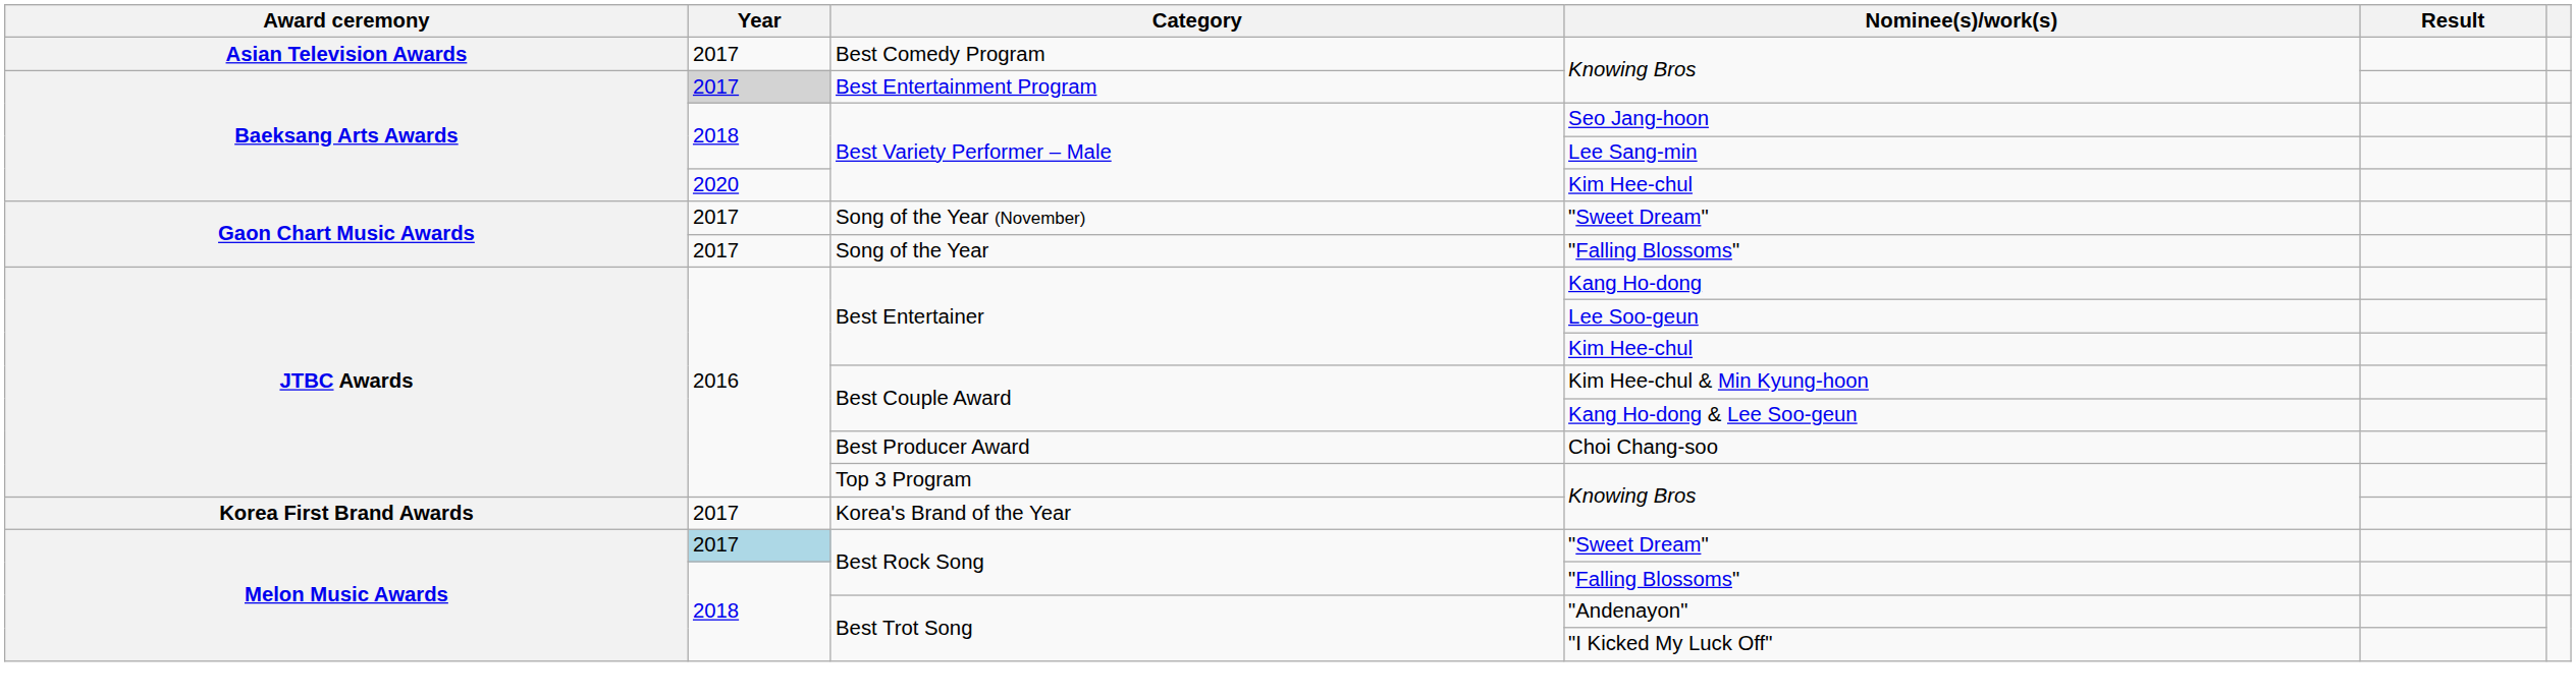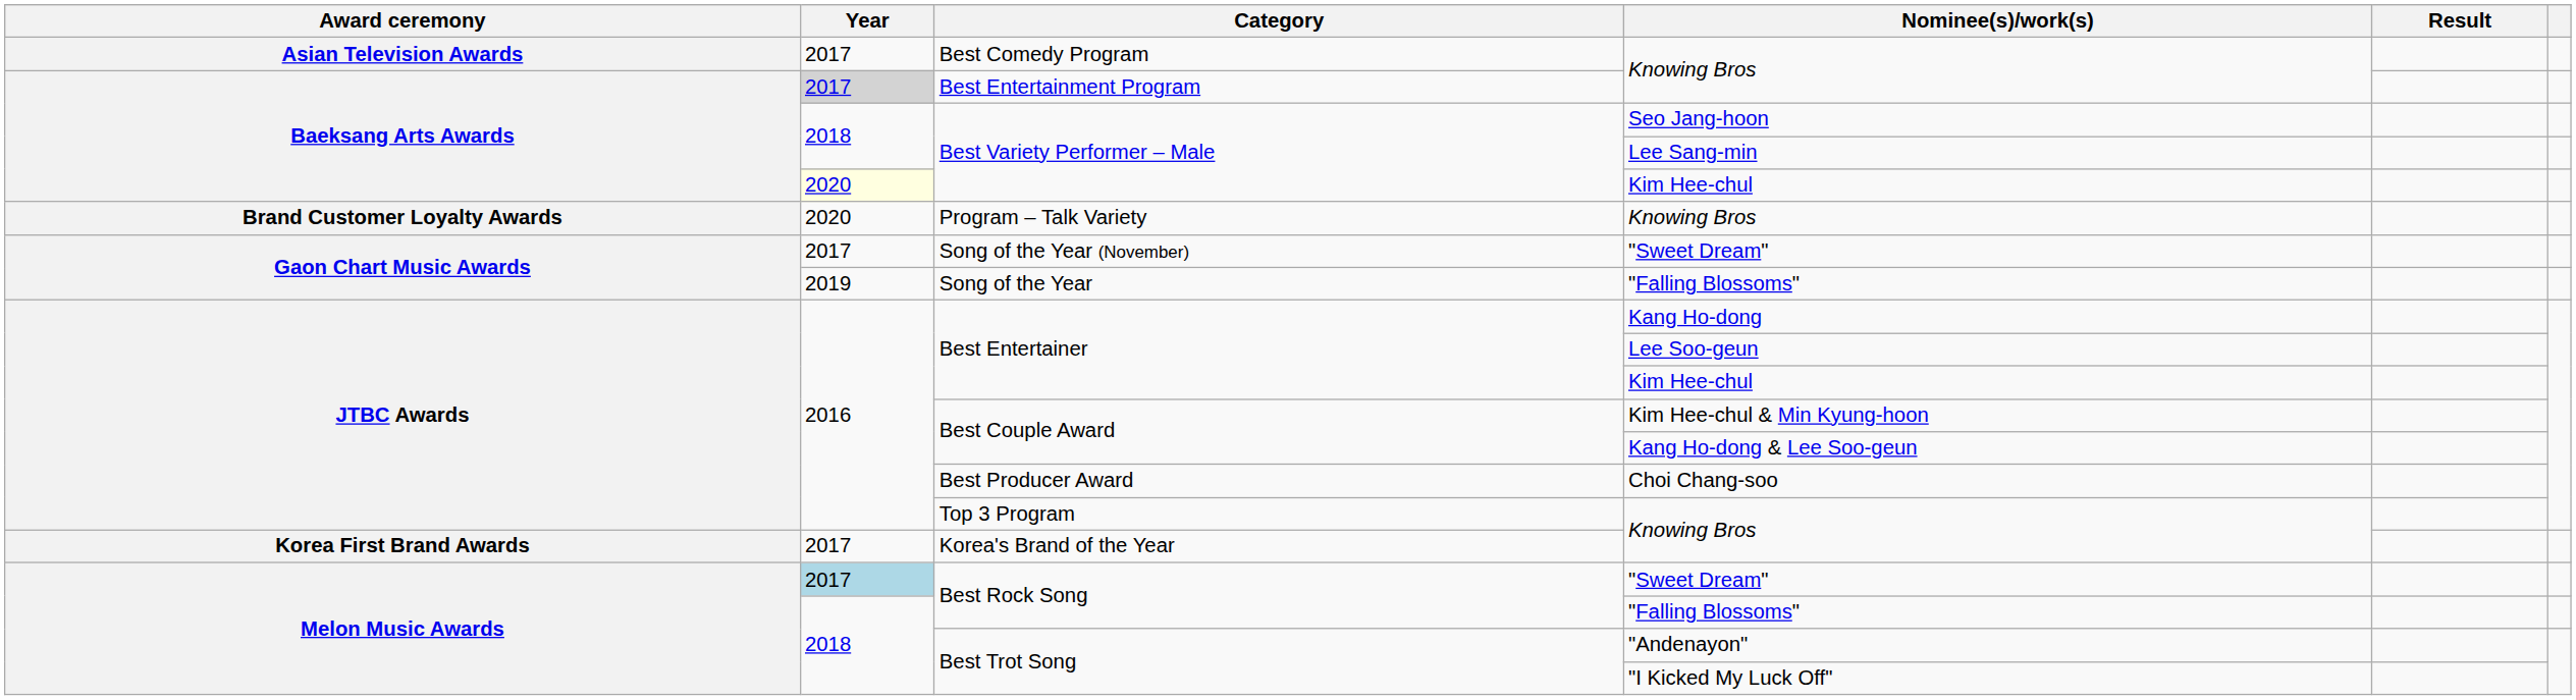 <table class="wikitable sortable plainrowheaders" style="width: 100%">
 <tr style="background:#ccc; text-align:center;">
 <th scope="col">Award ceremony</th>
 <th scope="col">Year</th>
 <th scope="col">Category</th>
 <th scope="col">Nominee(s)/work(s)</th>
 <th scope="col">Result</th>
 <th scope="col" class="unsortable"></th>
 </tr>
 <tr>
 <th scope="row"><a href='#'>Asian Television Awards</a></th>
 <td>2017</td>
 <td>Best Comedy Program</td>
 <td rowspan="2"><em>Knowing Bros</em></td>
 <td></td>
 <td style="text-align:center;"></td>
 </tr>
 <tr>
 <th scope="row" rowspan="4"><a href='#'>Baeksang Arts Awards</a></th>
 <td style="background: lightgrey;"><a href='#'>2017</a></td>
 <td><a href='#'>Best Entertainment Program</a></td>
 <td></td>
 <td style="text-align:center;"></td>
 </tr>
 <tr>
 <td rowspan="2"><a href='#'>2018</a></td>
 <td rowspan="3"><a href='#'>Best Variety Performer – Male</a></td>
 <td><a href='#'>Seo Jang-hoon</a></td>
 <td></td>
 <td style="text-align:center;"></td>
 </tr>
 <tr>
 <td><a href='#'>Lee Sang-min</a></td>
 <td></td>
 <td style="text-align:center;"></td>
 </tr>
 <tr>
-<td><a href='#'>2020</a></td>
+<td style="background: lightyellow;"><a href='#'>2020</a></td>
 <td><a href='#'>Kim Hee-chul</a></td>
+<td></td>
+<td style="text-align:center;"></td>
+</tr>
+<tr>
+<th scope="row">Brand Customer Loyalty Awards</th>
+<td>2020</td>
+<td>Program – Talk Variety</td>
+<td><em>Knowing Bros</em></td>
 <td></td>
 <td style="text-align:center;"></td>
 </tr>
 <tr>
 <th scope="row" rowspan="2"><a href='#'>Gaon Chart Music Awards</a></th>
 <td>2017</td>
 <td>Song of the Year <small>(November)</small></td>
 <td>"<a href='#'>Sweet Dream</a>"</td>
 <td></td>
 <td style="text-align:center;"></td>
 </tr>
 <tr>
-<td>2017</td>
+<td>2019</td>
 <td>Song of the Year </td>
 <td>"<a href='#'>Falling Blossoms</a>"</td>
 <td></td>
 <td style="text-align:center;"></td>
 </tr>
 <tr>
 <th scope="row" rowspan="7"><a href='#'>JTBC</a> Awards</th>
 <td rowspan="7">2016</td>
 <td rowspan="3">Best Entertainer</td>
 <td><a href='#'>Kang Ho-dong</a></td>
 <td></td>
 <td style="text-align:center;" rowspan="7"></td>
 </tr>
 <tr>
 <td><a href='#'>Lee Soo-geun</a></td>
 <td></td>
 </tr>
 <tr>
 <td><a href='#'>Kim Hee-chul</a></td>
 <td></td>
 </tr>
 <tr>
 <td rowspan="2">Best Couple Award</td>
 <td>Kim Hee-chul & <a href='#'>Min Kyung-hoon</a></td>
 <td></td>
 </tr>
 <tr>
 <td><a href='#'>Kang Ho-dong</a> & <a href='#'>Lee Soo-geun</a></td>
 <td></td>
 </tr>
 <tr>
 <td>Best Producer Award</td>
 <td>Choi Chang-soo</td>
 <td></td>
 </tr>
 <tr>
 <td>Top 3 Program</td>
 <td rowspan="2"><em>Knowing Bros</em></td>
 <td></td>
 </tr>
 <tr>
 <th scope="row">Korea First Brand Awards</th>
 <td>2017</td>
 <td>Korea's Brand of the Year</td>
 <td></td>
 <td style="text-align:center;"></td>
 </tr>
 <tr>
 <th scope="row" rowspan="4"><a href='#'>Melon Music Awards</a></th>
 <td style="background: lightblue;">2017</td>
 <td rowspan="2">Best Rock Song</td>
 <td>"<a href='#'>Sweet Dream</a>"</td>
 <td></td>
 <td style="text-align:center;"></td>
 </tr>
 <tr>
 <td rowspan="3"><a href='#'>2018</a></td>
 <td>"<a href='#'>Falling Blossoms</a>"</td>
 <td></td>
 <td style="text-align:center;"></td>
 </tr>
 <tr>
 <td rowspan="2">Best Trot Song</td>
 <td>"Andenayon"</td>
 <td></td>
 <td style="text-align:center;" rowspan="2"></td>
 </tr>
 <tr>
 <td>"I Kicked My Luck Off"</td>
 <td></td>
 </tr>
 </table>
